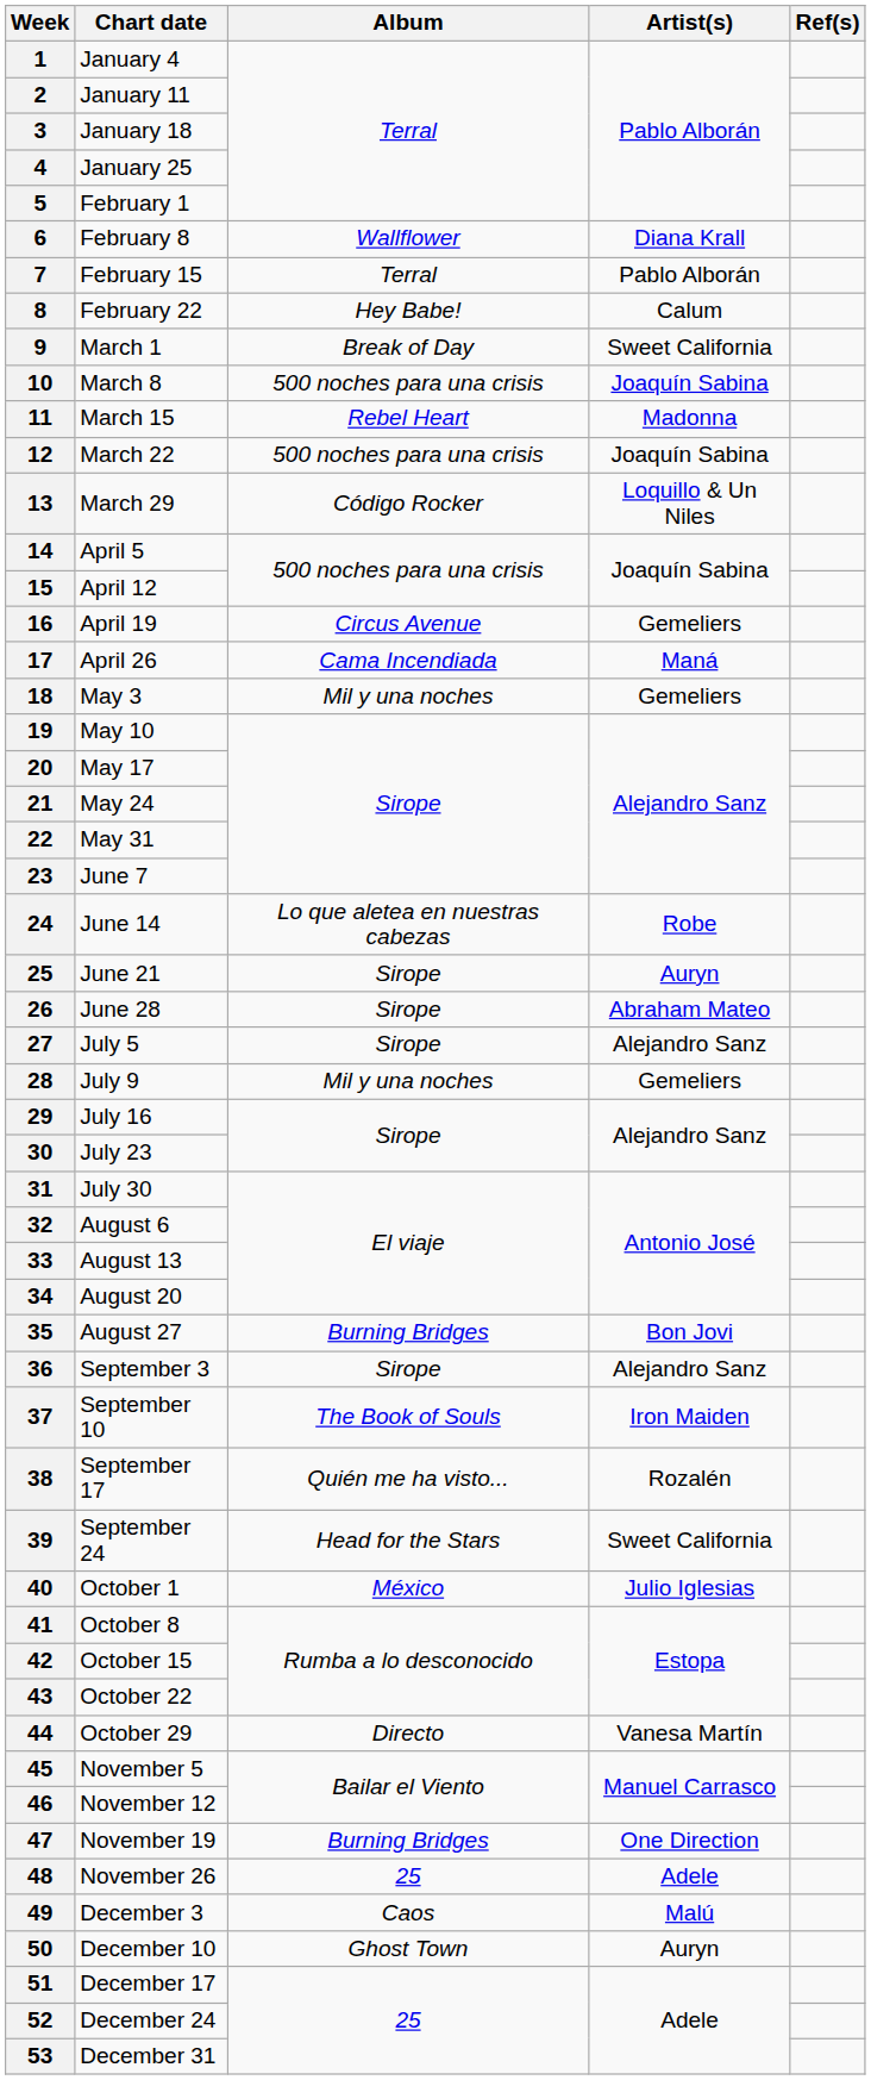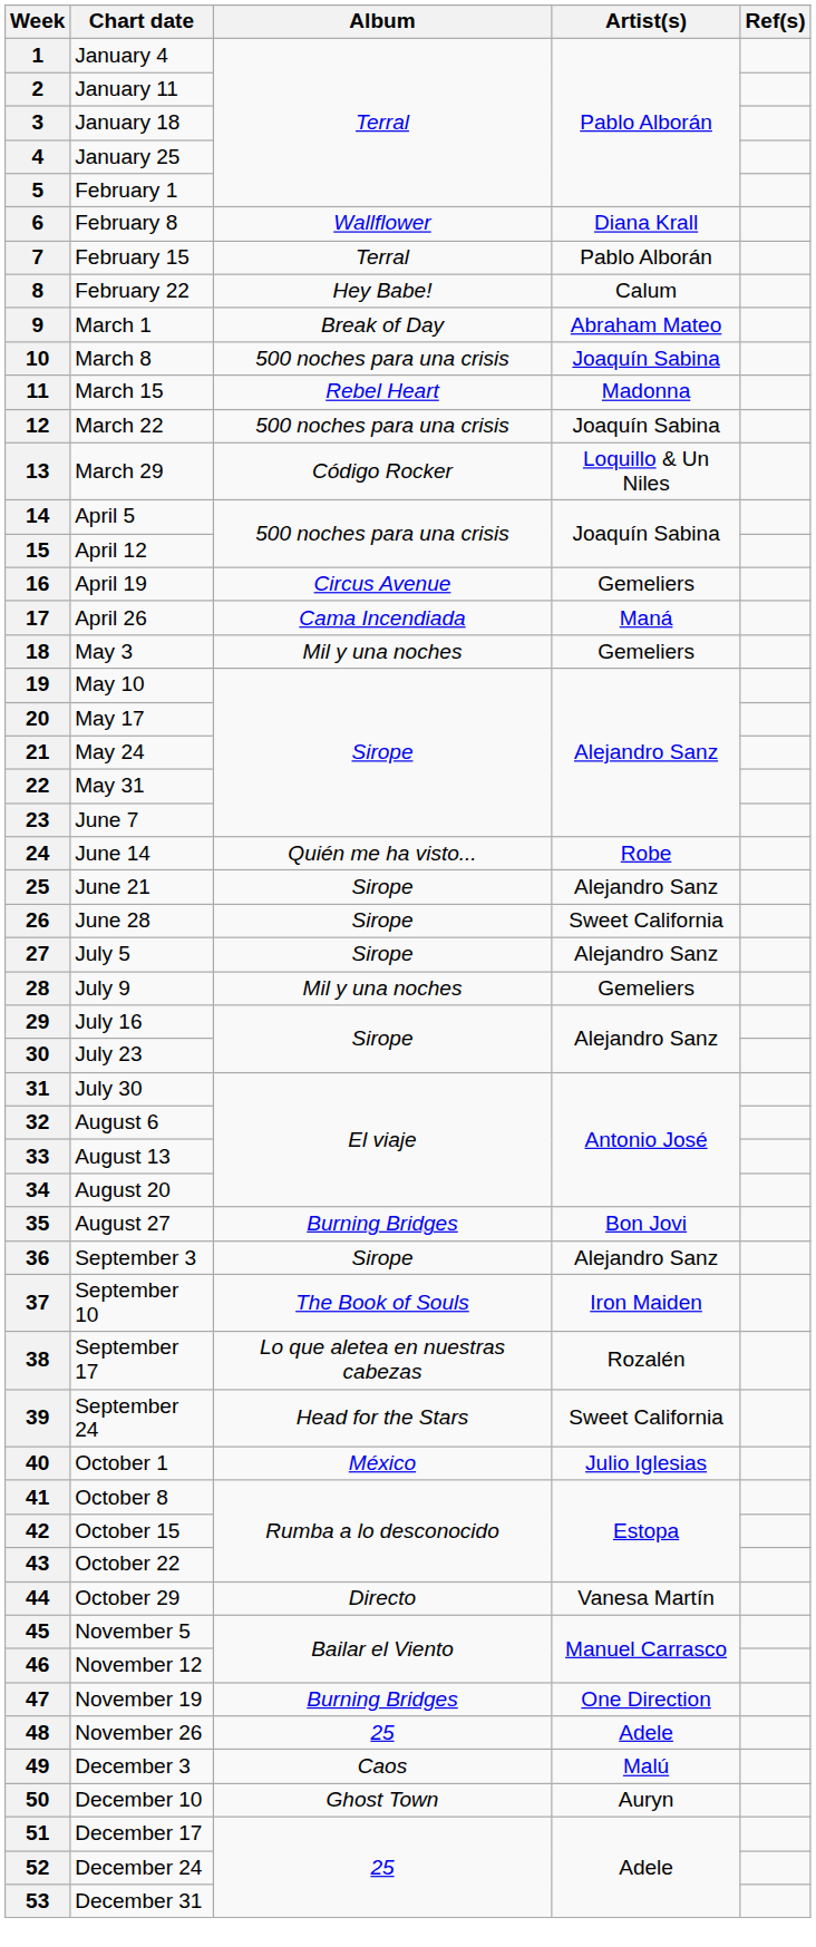 <table class="wikitable" style="text-align: center;">
 <tr>
 <th>Week</th>
 <th>Chart date</th>
 <th>Album</th>
 <th>Artist(s)</th>
 <th>Ref(s)</th>
 </tr>
 <tr>
 <th>1</th>
 <td style="text-align: left;">January 4</td>
 <td rowspan="5"><em><a href='#'>Terral</a></em></td>
 <td rowspan="5"><a href='#'>Pablo Alborán</a></td>
 <td></td>
 </tr>
 <tr>
 <th>2</th>
 <td style="text-align: left;">January 11</td>
 <td></td>
 </tr>
 <tr>
 <th>3</th>
 <td style="text-align: left;">January 18</td>
 <td></td>
 </tr>
 <tr>
 <th>4</th>
 <td style="text-align: left;">January 25</td>
 <td></td>
 </tr>
 <tr>
 <th>5</th>
 <td style="text-align: left;">February 1</td>
 <td></td>
 </tr>
 <tr>
 <th>6</th>
 <td style="text-align: left;">February 8</td>
 <td><em><a href='#'>Wallflower</a></em></td>
 <td><a href='#'>Diana Krall</a></td>
 <td></td>
 </tr>
 <tr>
 <th>7</th>
 <td style="text-align: left;">February 15</td>
 <td><em>Terral</em></td>
 <td>Pablo Alborán</td>
 <td></td>
 </tr>
 <tr>
 <th>8</th>
 <td style="text-align: left;">February 22</td>
 <td><em>Hey Babe!</em></td>
 <td>Calum</td>
 <td></td>
 </tr>
 <tr>
 <th>9</th>
 <td style="text-align: left;">March 1</td>
 <td><em>Break of Day </em></td>
-<td>Sweet California</td>
+<td><a href='#'>Abraham Mateo</a></td>
 <td></td>
 </tr>
 <tr>
 <th>10</th>
 <td style="text-align: left;">March 8</td>
 <td><em>500 noches para una crisis</em></td>
 <td><a href='#'>Joaquín Sabina</a></td>
 <td></td>
 </tr>
 <tr>
 <th>11</th>
 <td style="text-align: left;">March 15</td>
 <td><em><a href='#'>Rebel Heart</a></em></td>
 <td><a href='#'>Madonna</a></td>
 <td></td>
 </tr>
 <tr>
 <th>12</th>
 <td style="text-align: left;">March 22</td>
 <td><em>500 noches para una crisis</em></td>
 <td>Joaquín Sabina</td>
 <td></td>
 </tr>
 <tr>
 <th>13</th>
 <td style="text-align: left;">March 29</td>
 <td><em>Código Rocker</em></td>
 <td><a href='#'>Loquillo</a> & Un Niles</td>
 <td></td>
 </tr>
 <tr>
 <th>14</th>
 <td style="text-align: left;">April 5</td>
 <td rowspan="2"><em>500 noches para una crisis</em></td>
 <td rowspan="2">Joaquín Sabina</td>
 <td></td>
 </tr>
 <tr>
 <th>15</th>
 <td style="text-align: left;">April 12</td>
 <td></td>
 </tr>
 <tr>
 <th>16</th>
 <td style="text-align: left;">April 19</td>
 <td><em><a href='#'>Circus Avenue</a></em></td>
 <td>Gemeliers</td>
 <td></td>
 </tr>
 <tr>
 <th>17</th>
 <td style="text-align: left;">April 26</td>
 <td><em><a href='#'>Cama Incendiada</a></em></td>
 <td><a href='#'>Maná</a></td>
 <td></td>
 </tr>
 <tr>
 <th>18</th>
 <td style="text-align: left;">May 3</td>
 <td><em>Mil y una noches</em></td>
 <td>Gemeliers</td>
 <td></td>
 </tr>
 <tr>
 <th>19</th>
 <td style="text-align: left;">May 10</td>
 <td rowspan="5"><em><a href='#'>Sirope</a></em></td>
 <td rowspan="5"><a href='#'>Alejandro Sanz</a></td>
 <td></td>
 </tr>
 <tr>
 <th>20</th>
 <td style="text-align: left;">May 17</td>
 <td></td>
 </tr>
 <tr>
 <th>21</th>
 <td style="text-align: left;">May 24</td>
 <td></td>
 </tr>
 <tr>
 <th>22</th>
 <td style="text-align: left;">May 31</td>
 <td></td>
 </tr>
 <tr>
 <th>23</th>
 <td style="text-align: left;">June 7</td>
 <td></td>
 </tr>
 <tr>
 <th>24</th>
 <td style="text-align: left;">June 14</td>
-<td><em>Lo que aletea en nuestras cabezas</em></td>
+<td><em>Quién me ha visto...</em></td>
 <td><a href='#'>Robe</a></td>
 <td></td>
 </tr>
 <tr>
 <th>25</th>
 <td style="text-align: left;">June 21</td>
 <td><em>Sirope</em></td>
-<td><a href='#'>Auryn</a></td>
+<td>Alejandro Sanz</td>
 <td></td>
 </tr>
 <tr>
 <th>26</th>
 <td style="text-align: left;">June 28</td>
 <td><em>Sirope</em></td>
-<td><a href='#'>Abraham Mateo</a></td>
+<td>Sweet California</td>
 <td></td>
 </tr>
 <tr>
 <th>27</th>
 <td style="text-align: left;">July 5</td>
 <td><em>Sirope</em></td>
 <td>Alejandro Sanz</td>
 <td></td>
 </tr>
 <tr>
 <th>28</th>
 <td style="text-align: left;">July 9</td>
 <td><em>Mil y una noches</em></td>
 <td>Gemeliers</td>
 <td></td>
 </tr>
 <tr>
 <th>29</th>
 <td style="text-align: left;">July 16</td>
 <td rowspan="2"><em>Sirope</em></td>
 <td rowspan="2">Alejandro Sanz</td>
 <td></td>
 </tr>
 <tr>
 <th>30</th>
 <td style="text-align: left;">July 23</td>
 <td></td>
 </tr>
 <tr>
 <th>31</th>
 <td style="text-align: left;">July 30</td>
 <td rowspan="4"><em>El viaje</em></td>
 <td rowspan="4"><a href='#'>Antonio José</a></td>
 <td></td>
 </tr>
 <tr>
 <th>32</th>
 <td style="text-align: left;">August 6</td>
 <td></td>
 </tr>
 <tr>
 <th>33</th>
 <td style="text-align: left;">August 13</td>
 <td></td>
 </tr>
 <tr>
 <th>34</th>
 <td style="text-align: left;">August 20</td>
 <td></td>
 </tr>
 <tr>
 <th>35</th>
 <td style="text-align: left;">August 27</td>
 <td><em><a href='#'>Burning Bridges</a></em></td>
 <td><a href='#'>Bon Jovi</a></td>
 <td></td>
 </tr>
 <tr>
 <th>36</th>
 <td style="text-align: left;">September 3</td>
 <td><em>Sirope</em></td>
 <td>Alejandro Sanz</td>
 <td></td>
 </tr>
 <tr>
 <th>37</th>
 <td style="text-align: left;">September 10</td>
 <td><em><a href='#'>The Book of Souls</a></em></td>
 <td><a href='#'>Iron Maiden</a></td>
 <td></td>
 </tr>
 <tr>
 <th>38</th>
 <td style="text-align: left;">September 17</td>
-<td><em>Quién me ha visto...</em></td>
+<td><em>Lo que aletea en nuestras cabezas</em></td>
 <td>Rozalén</td>
 <td></td>
 </tr>
 <tr>
 <th>39</th>
 <td style="text-align: left;">September 24</td>
 <td><em>Head for the Stars</em></td>
 <td>Sweet California</td>
 <td></td>
 </tr>
 <tr>
 <th>40</th>
 <td style="text-align: left;">October 1</td>
 <td><em><a href='#'>México</a></em></td>
 <td><a href='#'>Julio Iglesias</a></td>
 <td></td>
 </tr>
 <tr>
 <th>41</th>
 <td style="text-align: left;">October 8</td>
 <td rowspan="3"><em>Rumba a lo desconocido</em></td>
 <td rowspan="3"><a href='#'>Estopa</a></td>
 <td></td>
 </tr>
 <tr>
 <th>42</th>
 <td style="text-align: left;">October 15</td>
 <td></td>
 </tr>
 <tr>
 <th>43</th>
 <td style="text-align: left;">October 22</td>
 <td></td>
 </tr>
 <tr>
 <th>44</th>
 <td style="text-align: left;">October 29</td>
 <td><em>Directo</em></td>
 <td>Vanesa Martín</td>
 <td></td>
 </tr>
 <tr>
 <th>45</th>
 <td style="text-align: left;">November 5</td>
 <td rowspan="2"><em>Bailar el Viento</em></td>
 <td rowspan="2"><a href='#'>Manuel Carrasco</a></td>
 <td></td>
 </tr>
 <tr>
 <th>46</th>
 <td style="text-align: left;">November 12</td>
 <td></td>
 </tr>
 <tr>
 <th>47</th>
 <td style="text-align: left;">November 19</td>
 <td><em><a href='#'>Burning Bridges</a></em></td>
 <td><a href='#'>One Direction</a></td>
 <td></td>
 </tr>
 <tr>
 <th>48</th>
 <td style="text-align: left;">November 26</td>
 <td><em><a href='#'>25</a></em></td>
 <td><a href='#'>Adele</a></td>
 <td></td>
 </tr>
 <tr>
 <th>49</th>
 <td style="text-align: left;">December 3</td>
 <td><em>Caos</em></td>
 <td><a href='#'>Malú</a></td>
 <td></td>
 </tr>
 <tr>
 <th>50</th>
 <td style="text-align: left;">December 10</td>
 <td><em>Ghost Town</em></td>
 <td>Auryn</td>
 <td></td>
 </tr>
 <tr>
 <th>51</th>
 <td style="text-align: left;">December 17</td>
 <td rowspan="3"><em><a href='#'>25</a></em></td>
 <td rowspan="3">Adele</td>
 <td></td>
 </tr>
 <tr>
 <th>52</th>
 <td style="text-align: left;">December 24</td>
 <td></td>
 </tr>
 <tr>
 <th>53</th>
 <td style="text-align: left;">December 31</td>
 <td></td>
 </tr>
 </table>
